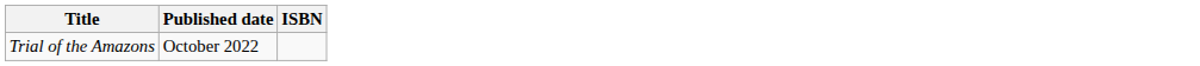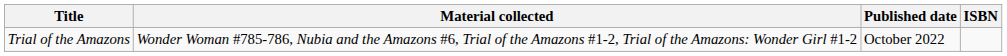 <table class="wikitable">
 <tr>
 <th>Title</th>
+<th>Material collected</th>
 <th>Published date</th>
 <th>ISBN</th>
 </tr>
 <tr>
 <td><em>Trial of the Amazons</em></td>
+<td><em>Wonder Woman</em> #785-786, <em>Nubia and the Amazons</em> #6, <em>Trial of the Amazons</em> #1-2, <em>Trial of the Amazons: Wonder Girl</em> #1-2</td>
 <td>October 2022</td>
 <td></td>
 </tr>
 </table>
